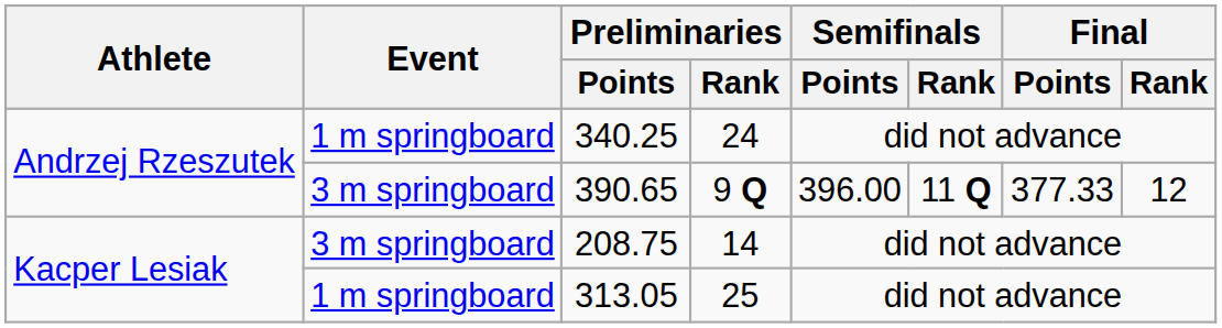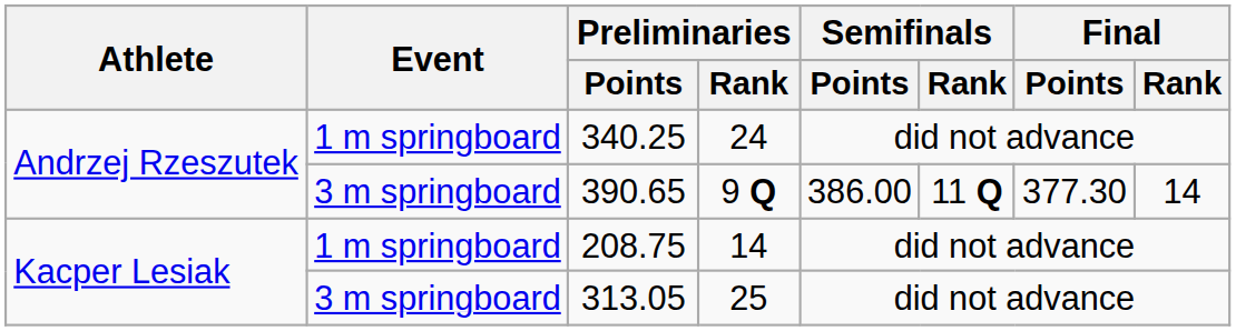 <table class=wikitable style="font-size:90%">
 <tr>
 <th rowspan="2">Athlete</th>
 <th rowspan="2">Event</th>
 <th colspan="2">Preliminaries</th>
 <th colspan="2">Semifinals</th>
 <th colspan="2">Final</th>
 </tr>
 <tr style="font-size:95%">
 <th>Points</th>
 <th>Rank</th>
 <th>Points</th>
 <th>Rank</th>
 <th>Points</th>
 <th>Rank</th>
 </tr>
 <tr align=center>
 <td align=left rowspan=2><a href='#'>Andrzej Rzeszutek</a></td>
 <td align=left><a href='#'>1 m springboard</a></td>
 <td>340.25</td>
 <td>24</td>
 <td colspan=4>did not advance</td>
 </tr>
 <tr align=center>
 <td align=left><a href='#'>3 m springboard</a></td>
 <td>390.65</td>
 <td>9 <strong>Q</strong></td>
-<td>396.00</td>
+<td>386.00</td>
 <td>11 <strong>Q</strong></td>
-<td>377.33</td>
-<td>12</td>
+<td>377.30</td>
+<td>14</td>
 </tr>
 <tr align=center>
 <td align=left rowspan=2><a href='#'>Kacper Lesiak</a></td>
-<td align=left><a href='#'>3 m springboard</a></td>
+<td align=left><a href='#'>1 m springboard</a></td>
 <td>208.75</td>
 <td>14</td>
 <td colspan=4>did not advance</td>
 </tr>
 <tr align=center>
-<td align=left><a href='#'>1 m springboard</a></td>
+<td align=left><a href='#'>3 m springboard</a></td>
 <td>313.05</td>
 <td>25</td>
 <td colspan=4>did not advance</td>
 </tr>
 </table>
